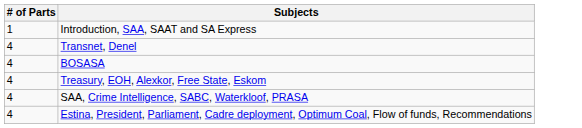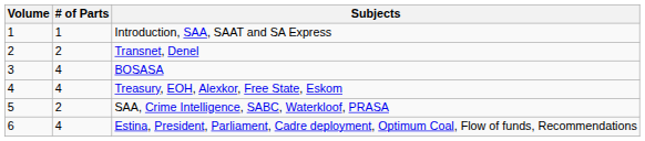 <table class="wikitable">
 <tr>
+<th>Volume</th>
 <th># of Parts</th>
 <th>Subjects</th>
 </tr>
 <tr>
 <td>1</td>
+<td>1</td>
 <td>Introduction, <a href='#'>SAA</a>, SAAT and SA Express</td>
 </tr>
 <tr>
-<td>4</td>
+<td>2</td>
+<td>2</td>
 <td><a href='#'>Transnet</a>, <a href='#'>Denel</a></td>
 </tr>
 <tr>
+<td>3</td>
 <td>4</td>
 <td><a href='#'>BOSASA</a></td>
 </tr>
 <tr>
 <td>4</td>
+<td>4</td>
 <td><a href='#'>Treasury</a>, <a href='#'>EOH</a>, <a href='#'>Alexkor</a>, <a href='#'>Free State</a>, <a href='#'>Eskom</a></td>
 </tr>
 <tr>
-<td>4</td>
+<td>5</td>
+<td>2</td>
 <td>SAA, <a href='#'>Crime Intelligence</a>, <a href='#'>SABC</a>, <a href='#'>Waterkloof</a>, <a href='#'>PRASA</a></td>
 </tr>
 <tr>
+<td>6</td>
 <td>4</td>
 <td><a href='#'>Estina</a>, <a href='#'>President</a>, <a href='#'>Parliament</a>, <a href='#'>Cadre deployment</a>, <a href='#'>Optimum Coal</a>, Flow of funds, Recommendations</td>
 </tr>
 </table>
